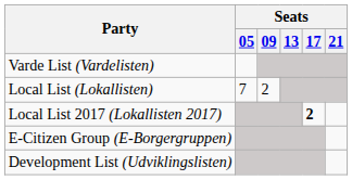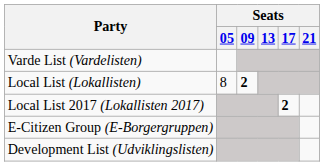 <table class="wikitable">
 <tr>
 <th rowspan=2>Party</th>
 <th colspan=11>Seats</th>
 </tr>
 <tr>
 <th><a href='#'>05</a></th>
 <th><a href='#'>09</a></th>
 <th><a href='#'>13</a></th>
 <th><a href='#'>17</a></th>
 <th><a href='#'>21</a></th>
 </tr>
 <tr>
 <td>Varde List <em>(Vardelisten)</em></td>
 <td></td>
 <td style="background:#CDC9C9;" colspan=4></td>
 </tr>
 <tr>
 <td>Local List <em>(Lokallisten)</em></td>
-<td>7</td>
-<td>2</td>
+<td>8</td>
+<td><strong>2</strong></td>
 <td style="background:#CDC9C9;" colspan=3></td>
 </tr>
 <tr>
 <td>Local List 2017 <em>(Lokallisten 2017)</em></td>
 <td style="background:#CDC9C9;" colspan=3></td>
 <td><strong>2</strong></td>
 <td></td>
 </tr>
 <tr>
 <td>E-Citizen Group <em>(E-Borgergruppen)</em></td>
 <td style="background:#CDC9C9;" colspan=4></td>
 <td></td>
 </tr>
 <tr>
 <td>Development List <em>(Udviklingslisten)</em></td>
 <td style="background:#CDC9C9;" colspan=4></td>
 <td></td>
 </tr>
 </table>
